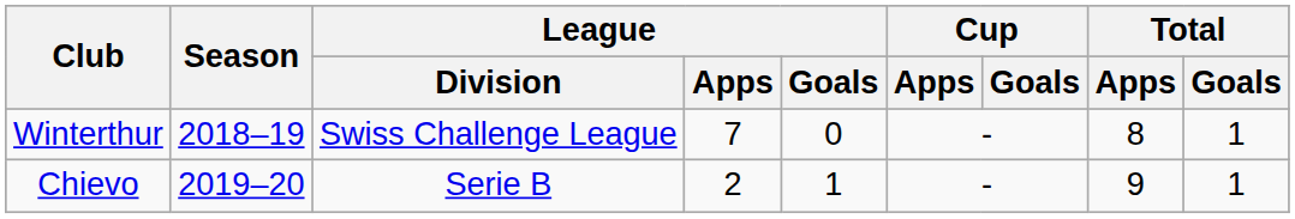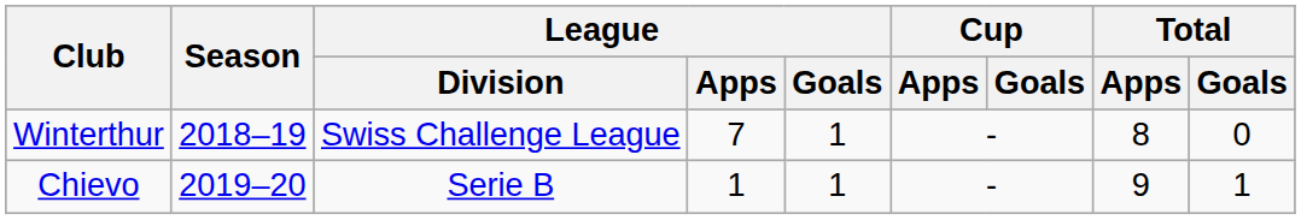 <table class="wikitable" style="text-align:center;">
 <tr>
 <th rowspan="2">Club</th>
 <th rowspan="2">Season</th>
 <th colspan="3">League</th>
 <th colspan="2">Cup</th>
 <th colspan="2">Total</th>
 </tr>
 <tr>
 <th>Division</th>
 <th>Apps</th>
 <th>Goals</th>
 <th>Apps</th>
 <th>Goals</th>
 <th>Apps</th>
 <th>Goals</th>
 </tr>
 <tr>
 <td><a href='#'>Winterthur</a></td>
 <td><a href='#'>2018–19</a></td>
 <td><a href='#'>Swiss Challenge League</a></td>
 <td>7</td>
-<td>0</td>
+<td>1</td>
 <td colspan="2">-</td>
 <td>8</td>
-<td>1</td>
+<td>0</td>
 </tr>
 <tr>
 <td><a href='#'>Chievo</a></td>
 <td><a href='#'>2019–20</a></td>
 <td><a href='#'>Serie B</a></td>
-<td>2</td>
+<td>1</td>
 <td>1</td>
 <td colspan="2">-</td>
 <td>9</td>
 <td>1</td>
 </tr>
 </table>
